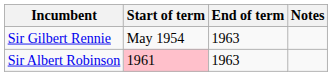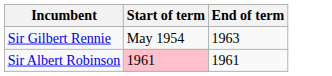 <table class="wikitable">
 <tr>
 <th>Incumbent</th>
 <th>Start of term</th>
 <th>End of term</th>
-<th>Notes</th>
 </tr>
 <tr>
 <td><a href='#'>Sir Gilbert Rennie</a></td>
 <td>May 1954</td>
 <td>1963</td>
-<td></td>
 </tr>
 <tr>
 <td><a href='#'>Sir Albert Robinson</a></td>
 <td style="background: pink;">1961</td>
-<td>1963</td>
-<td></td>
+<td>1961</td>
 </tr>
 </table>
